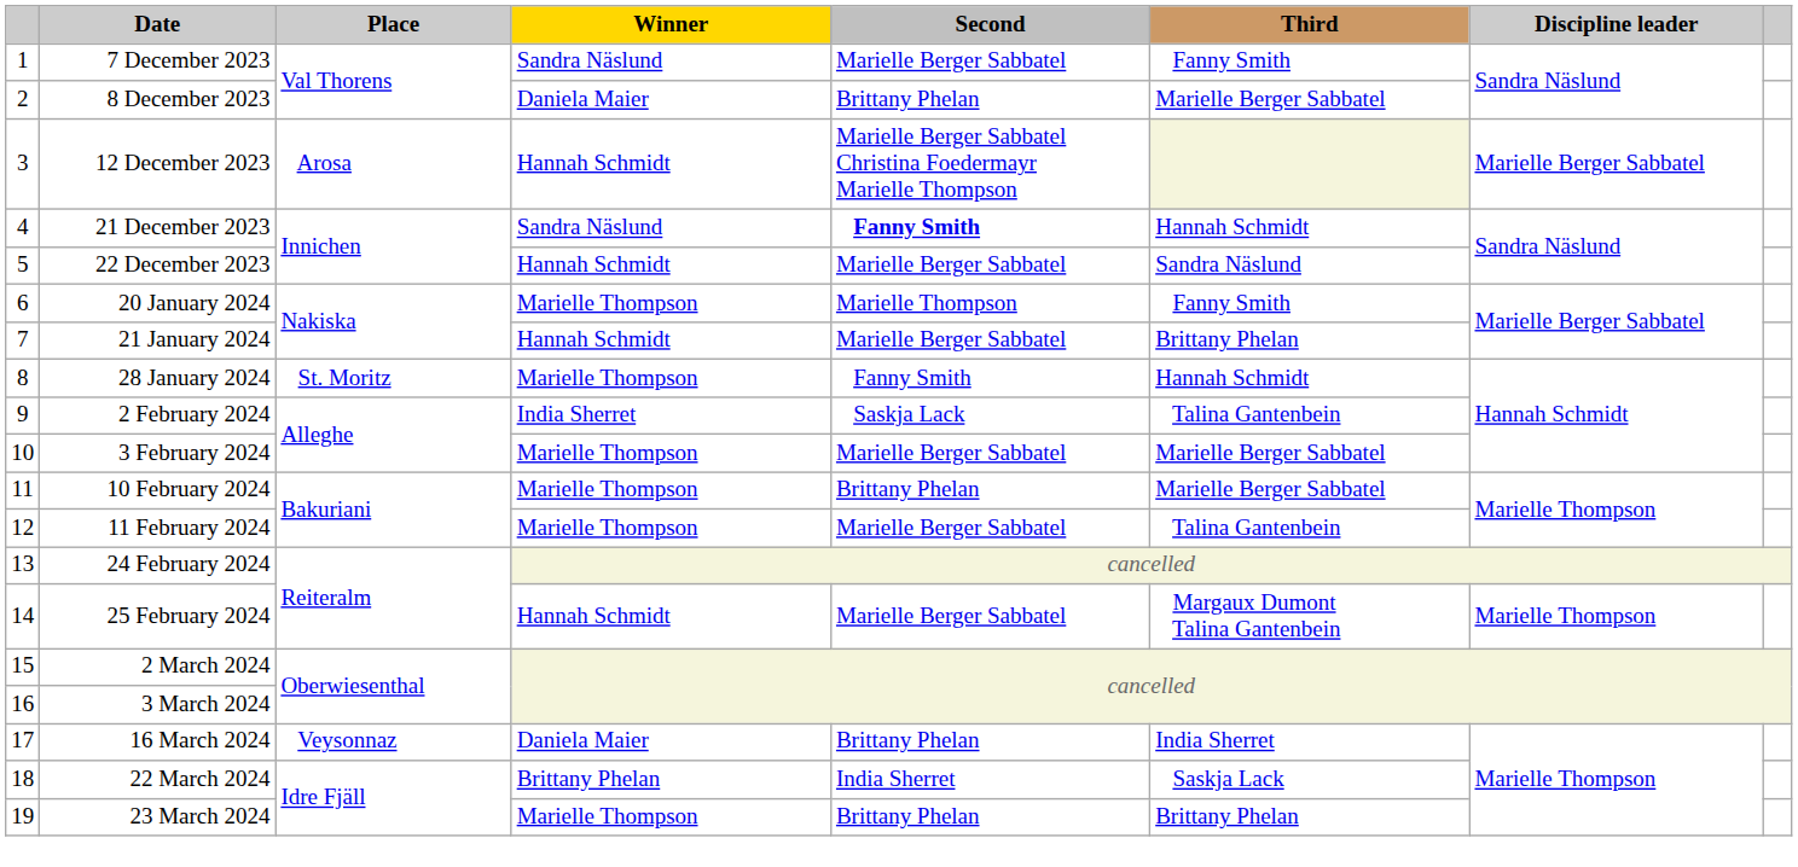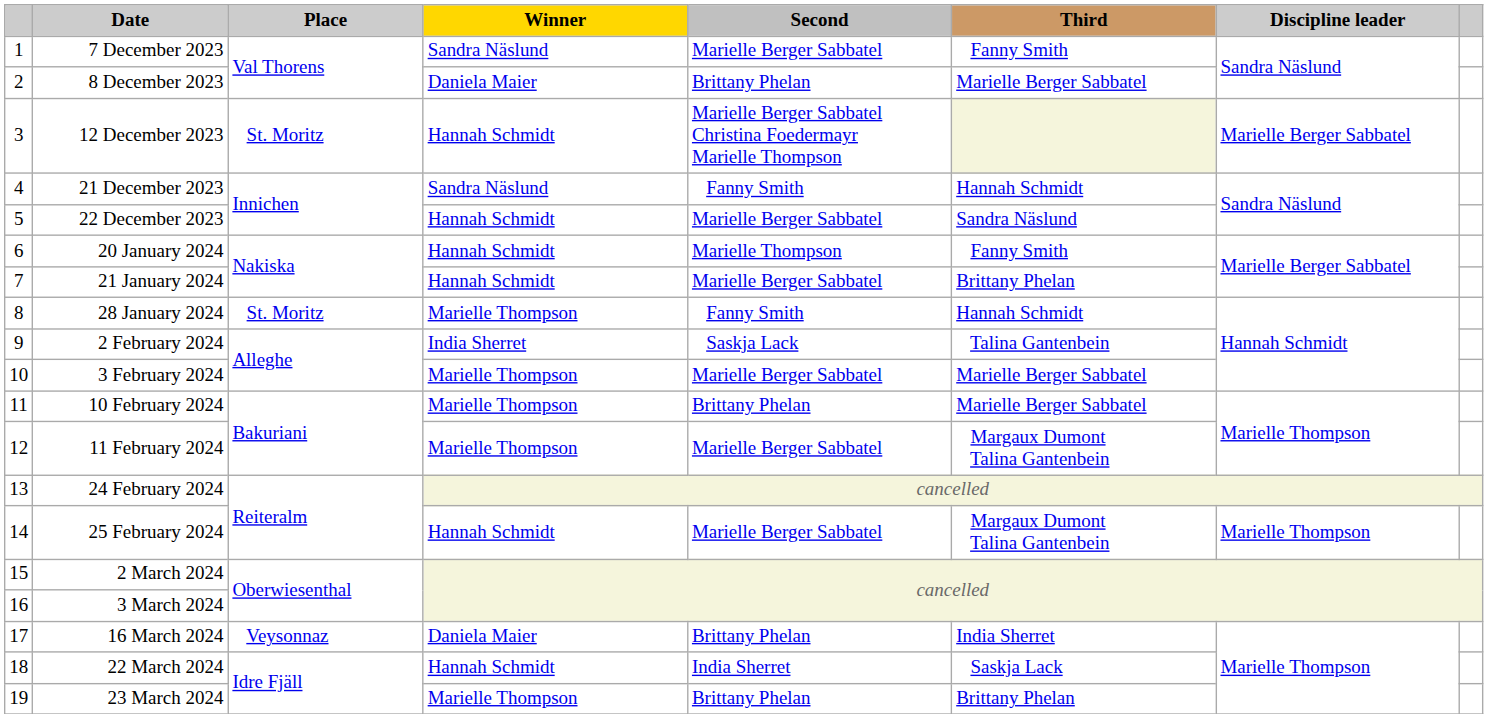 <table class="wikitable plainrowheaders" style="background:#fff; font-size:86%; line-height:16px; border:grey solid 1px; border-collapse:collapse;">
 <tr>
 <th scope="col" style="background:#ccc; width=10 px;"></th>
 <th scope="col" style="background:#ccc; width:135px;">Date</th>
 <th scope="col" style="background:#ccc; width:135px;">Place</th>
 <th scope="col" style="background:gold; width:185px;">Winner</th>
 <th scope="col" style="background:silver; width:185px;">Second</th>
 <th scope="col" style="background:#c96; width:185px;">Third</th>
 <th scope="col" style="background:#ccc; width:170px;">Discipline leader</th>
 <th scope="col" style="background:#ccc; width:10px;"></th>
 </tr>
 <tr>
 <td align="center">1</td>
 <td align="right">7 December 2023</td>
 <td rowspan=2> <a href='#'>Val Thorens</a></td>
 <td> <a href='#'>Sandra Näslund</a></td>
 <td> <a href='#'>Marielle Berger Sabbatel</a></td>
 <td>   <a href='#'>Fanny Smith</a></td>
 <td rowspan=2> <a href='#'>Sandra Näslund</a></td>
 <td></td>
 </tr>
 <tr>
 <td align="center">2</td>
 <td align="right">8 December 2023</td>
 <td> <a href='#'>Daniela Maier</a></td>
 <td> <a href='#'>Brittany Phelan</a></td>
 <td> <a href='#'>Marielle Berger Sabbatel</a></td>
 <td></td>
 </tr>
 <tr>
 <td align="center">3</td>
 <td align="right">12 December 2023</td>
-<td>   <a href='#'>Arosa</a></td>
+<td>   <a href='#'>St. Moritz</a></td>
 <td> <a href='#'>Hannah Schmidt</a></td>
 <td> <a href='#'>Marielle Berger Sabbatel</a><br> <a href='#'>Christina Foedermayr</a><br> <a href='#'>Marielle Thompson</a></td>
 <td bgcolor="F5F5DC"></td>
 <td> <a href='#'>Marielle Berger Sabbatel</a></td>
 <td></td>
 </tr>
 <tr>
 <td align="center">4</td>
 <td align="right">21 December 2023</td>
 <td rowspan=2> <a href='#'>Innichen</a></td>
 <td> <a href='#'>Sandra Näslund</a></td>
-<td><strong>   <a href='#'>Fanny Smith</a></strong></td>
+<td>   <a href='#'>Fanny Smith</a></td>
 <td> <a href='#'>Hannah Schmidt</a></td>
 <td rowspan=2> <a href='#'>Sandra Näslund</a></td>
 <td></td>
 </tr>
 <tr>
 <td align="center">5</td>
 <td align="right">22 December 2023</td>
 <td> <a href='#'>Hannah Schmidt</a></td>
 <td> <a href='#'>Marielle Berger Sabbatel</a></td>
 <td> <a href='#'>Sandra Näslund</a></td>
 <td></td>
 </tr>
 <tr>
 <td align="center">6</td>
 <td align="right">20 January 2024</td>
 <td rowspan=2> <a href='#'>Nakiska</a></td>
-<td> <a href='#'>Marielle Thompson</a></td>
+<td> <a href='#'>Hannah Schmidt</a></td>
 <td> <a href='#'>Marielle Thompson</a></td>
 <td>   <a href='#'>Fanny Smith</a></td>
 <td rowspan=2> <a href='#'>Marielle Berger Sabbatel</a></td>
 <td></td>
 </tr>
 <tr>
 <td align="center">7</td>
 <td align="right">21 January 2024</td>
 <td> <a href='#'>Hannah Schmidt</a></td>
 <td> <a href='#'>Marielle Berger Sabbatel</a></td>
 <td> <a href='#'>Brittany Phelan</a></td>
 <td></td>
 </tr>
 <tr>
 <td align="center">8</td>
 <td align="right">28 January 2024</td>
 <td>   <a href='#'>St. Moritz</a></td>
 <td> <a href='#'>Marielle Thompson</a></td>
 <td>   <a href='#'>Fanny Smith</a></td>
 <td> <a href='#'>Hannah Schmidt</a></td>
 <td rowspan=3> <a href='#'>Hannah Schmidt</a></td>
 <td></td>
 </tr>
 <tr>
 <td align="center">9</td>
 <td align="right">2 February 2024</td>
 <td rowspan=2> <a href='#'>Alleghe</a></td>
 <td> <a href='#'>India Sherret</a></td>
 <td>   <a href='#'>Saskja Lack</a></td>
 <td>   <a href='#'>Talina Gantenbein</a></td>
 <td></td>
 </tr>
 <tr>
 <td align="center">10</td>
 <td align="right">3 February 2024</td>
 <td> <a href='#'>Marielle Thompson</a></td>
 <td> <a href='#'>Marielle Berger Sabbatel</a></td>
 <td> <a href='#'>Marielle Berger Sabbatel</a></td>
 <td></td>
 </tr>
 <tr>
 <td align="center">11</td>
 <td align="right">10 February 2024</td>
 <td rowspan=2> <a href='#'>Bakuriani</a></td>
 <td> <a href='#'>Marielle Thompson</a></td>
 <td> <a href='#'>Brittany Phelan</a></td>
 <td> <a href='#'>Marielle Berger Sabbatel</a></td>
 <td rowspan=2> <a href='#'>Marielle Thompson</a></td>
 <td></td>
 </tr>
 <tr>
 <td align="center">12</td>
 <td align="right">11 February 2024</td>
 <td> <a href='#'>Marielle Thompson</a></td>
 <td> <a href='#'>Marielle Berger Sabbatel</a></td>
-<td>   <a href='#'>Talina Gantenbein</a></td>
+<td>   <a href='#'>Margaux Dumont</a><br>   <a href='#'>Talina Gantenbein</a></td>
 <td></td>
 </tr>
 <tr>
 <td align="center">13</td>
 <td align="right">24 February 2024</td>
 <td rowspan=2> <a href='#'>Reiteralm</a></td>
 <td colspan=5 align=center bgcolor="F5F5DC" style=color:#696969><em>cancelled</em></td>
 </tr>
 <tr>
 <td align="center">14</td>
 <td align="right">25 February 2024</td>
 <td> <a href='#'>Hannah Schmidt</a></td>
 <td> <a href='#'>Marielle Berger Sabbatel</a></td>
 <td>   <a href='#'>Margaux Dumont</a><br>   <a href='#'>Talina Gantenbein</a></td>
 <td> <a href='#'>Marielle Thompson</a></td>
 <td></td>
 </tr>
 <tr>
 <td align="center">15</td>
 <td align="right">2 March 2024</td>
 <td rowspan=2> <a href='#'>Oberwiesenthal</a></td>
 <td rowspan=2 colspan=5 align=center bgcolor="F5F5DC" style=color:#696969><em>cancelled</em></td>
 </tr>
 <tr>
 <td align="center">16</td>
 <td align="right">3 March 2024</td>
 </tr>
 <tr>
 <td align="center">17</td>
 <td align="right">16 March 2024</td>
 <td>   <a href='#'>Veysonnaz</a></td>
 <td> <a href='#'>Daniela Maier</a></td>
 <td> <a href='#'>Brittany Phelan</a></td>
 <td> <a href='#'>India Sherret</a></td>
 <td rowspan=3> <a href='#'>Marielle Thompson</a></td>
 <td></td>
 </tr>
 <tr>
 <td align="center">18</td>
 <td align="right">22 March 2024</td>
 <td rowspan=2> <a href='#'>Idre Fjäll</a></td>
-<td> <a href='#'>Brittany Phelan</a></td>
+<td> <a href='#'>Hannah Schmidt</a></td>
 <td> <a href='#'>India Sherret</a></td>
 <td>   <a href='#'>Saskja Lack</a></td>
 <td></td>
 </tr>
 <tr>
 <td align="center">19</td>
 <td align="right">23 March 2024</td>
 <td> <a href='#'>Marielle Thompson</a></td>
 <td> <a href='#'>Brittany Phelan</a></td>
 <td> <a href='#'>Brittany Phelan</a></td>
 <td></td>
 </tr>
 </table>
